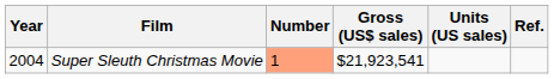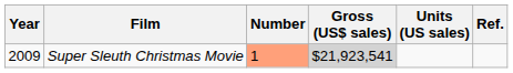 <table class="wikitable">
 <tr>
 <th>Year</th>
 <th>Film</th>
 <th>Number</th>
 <th><strong>Gross</strong><br><strong>(US$ sales)</strong></th>
 <th><strong>Units</strong><br><strong>(US sales)</strong></th>
 <th>Ref.</th>
 </tr>
 <tr>
-<td>2004</td>
+<td>2009</td>
 <td><em>Super Sleuth Christmas Movie</em></td>
 <td style="background: lightsalmon;">1</td>
-<td>$21,923,541</td>
+<td style="background: lightgrey;">$21,923,541</td>
 <td></td>
 <td style="text-align:center;"></td>
 </tr>
 </table>
